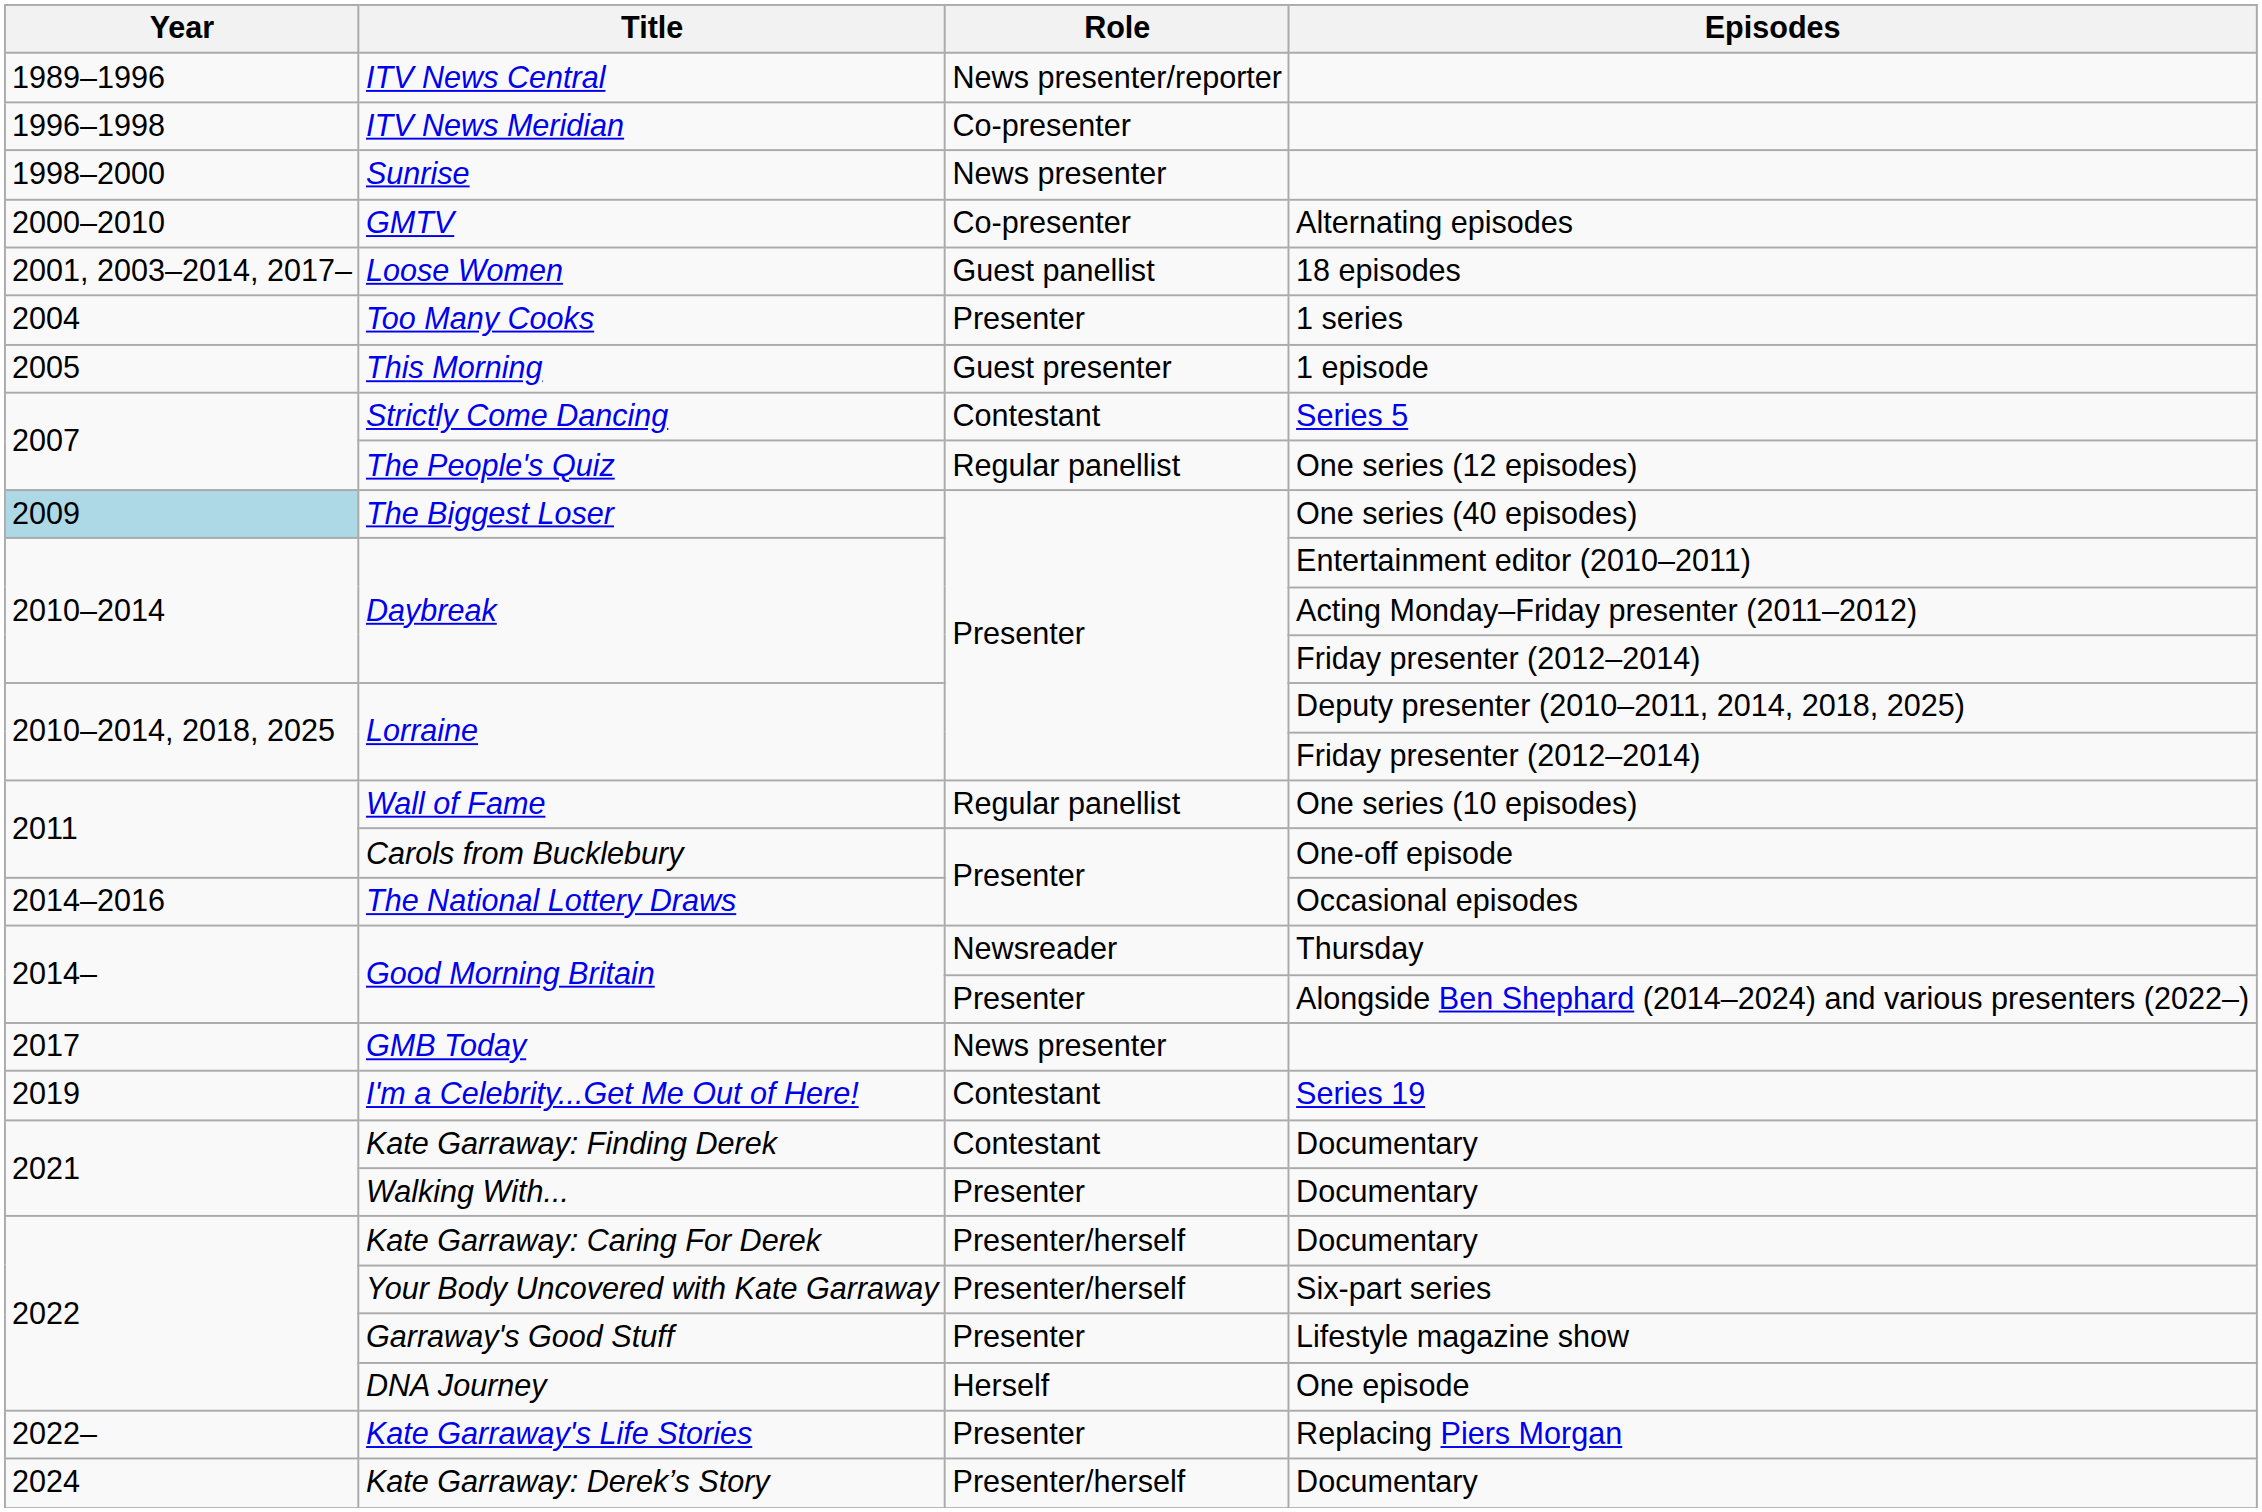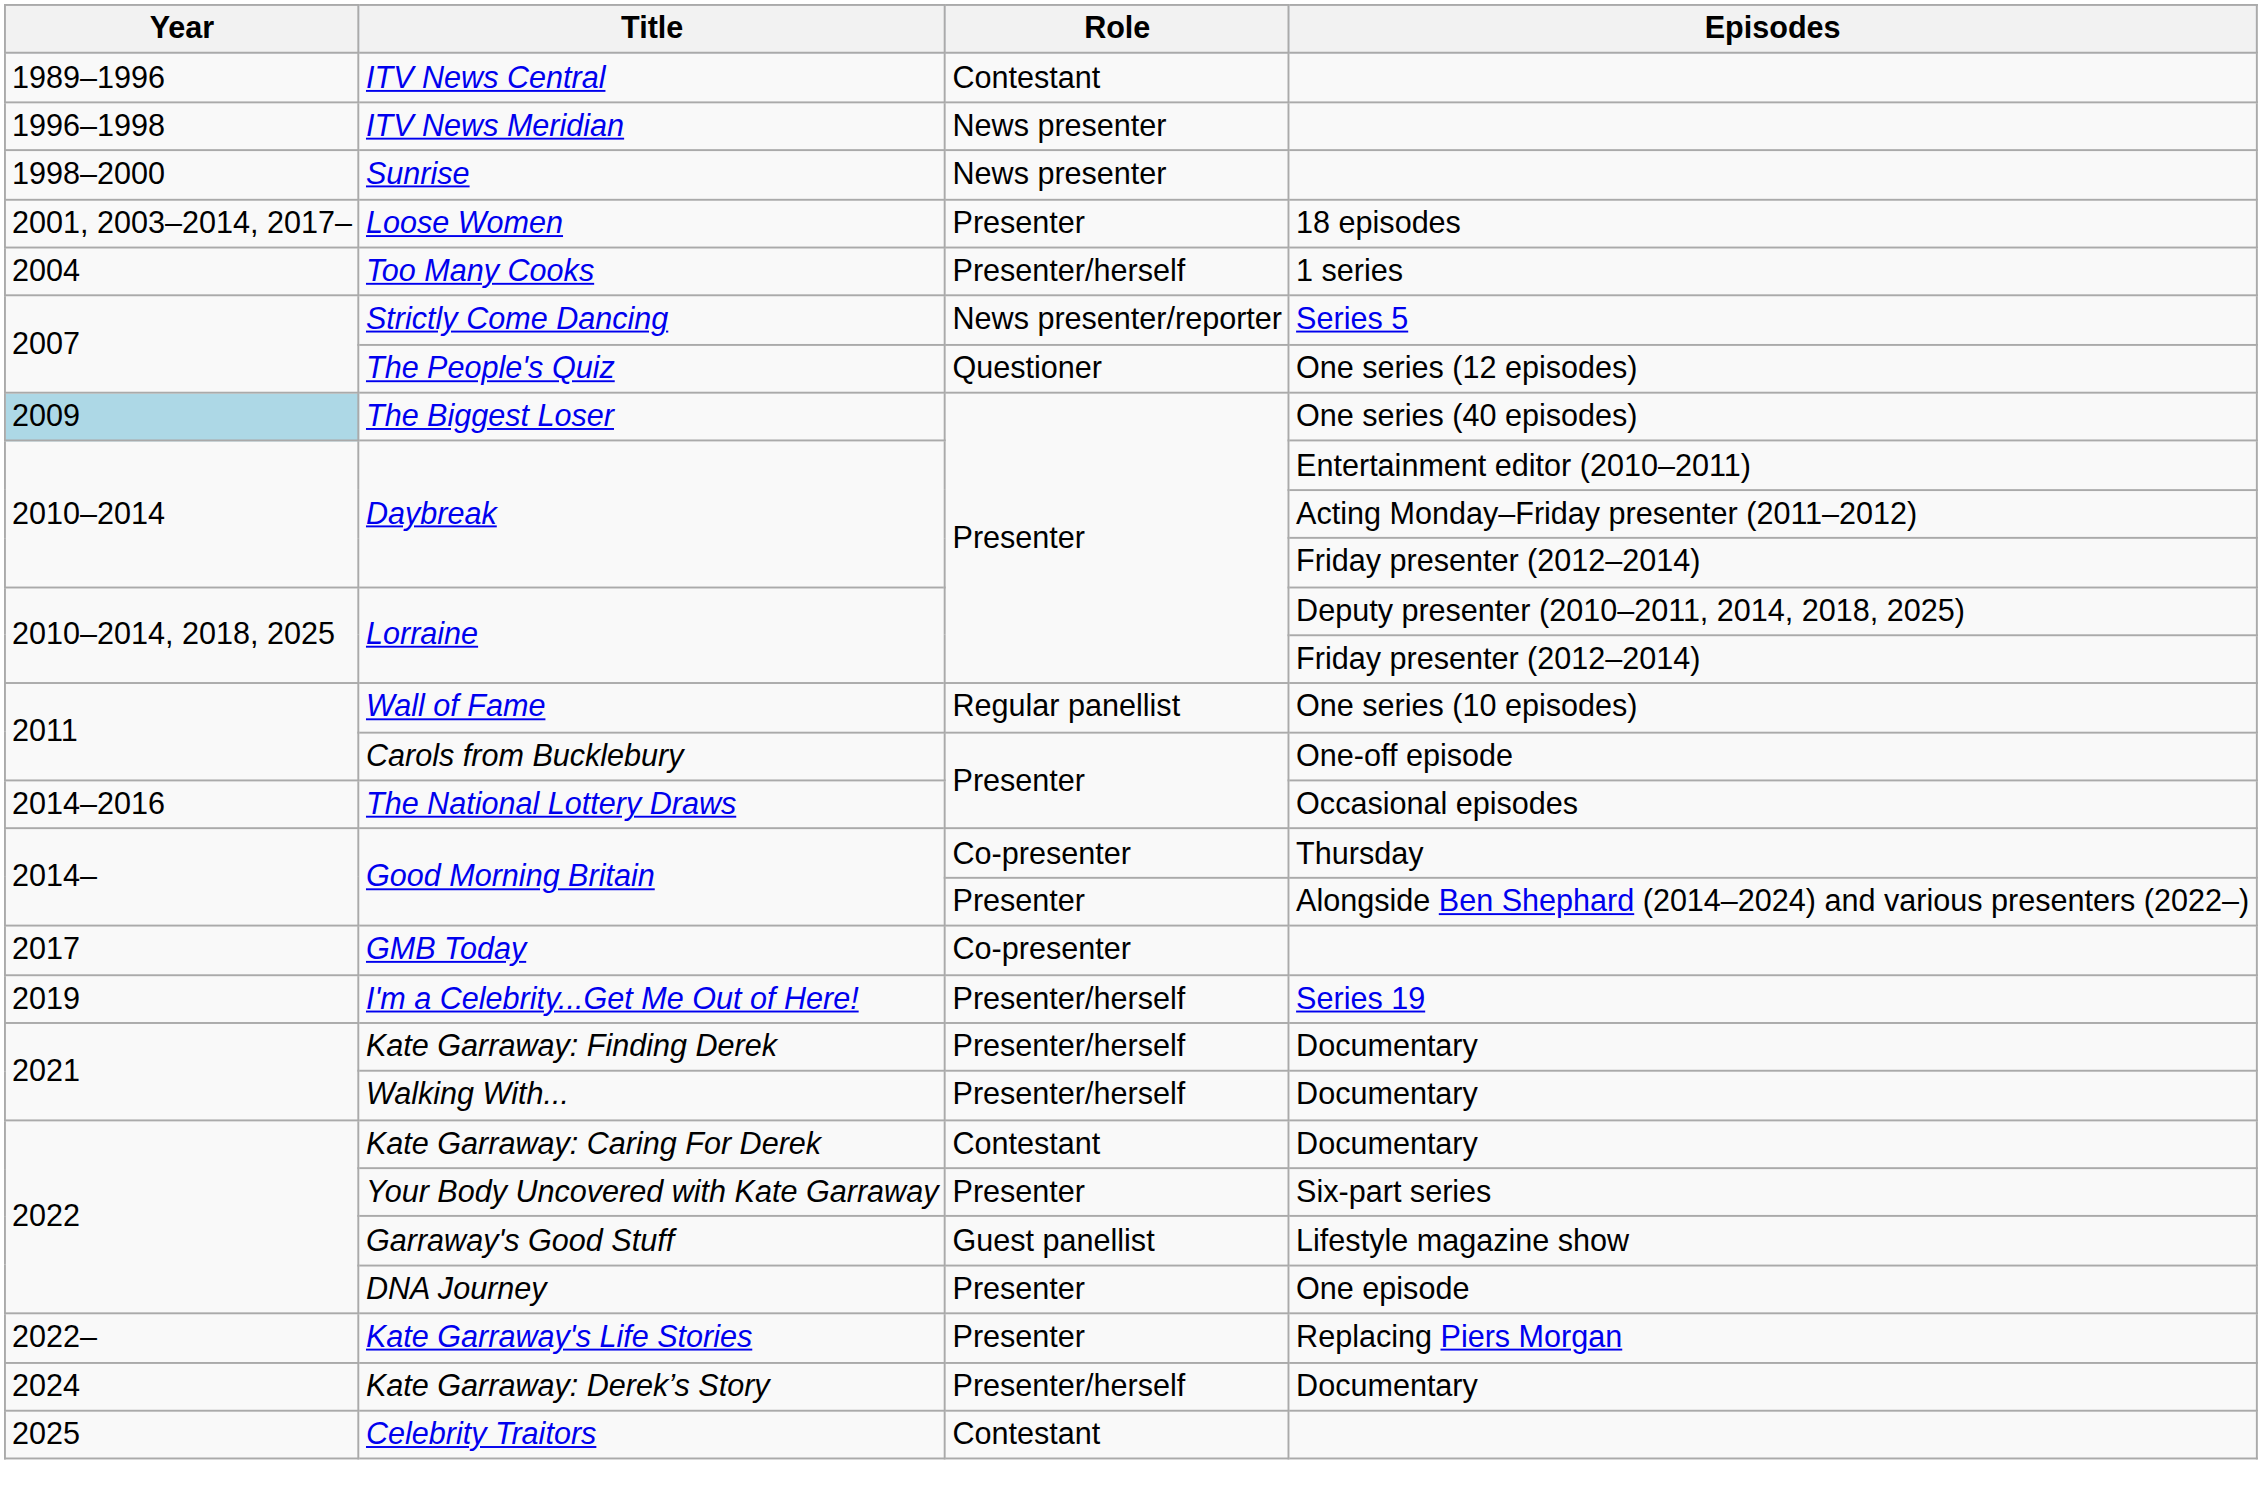 <table class="wikitable">
 <tr style="background:#b0c4de; text-align:center;">
 <th>Year</th>
 <th>Title</th>
 <th>Role</th>
 <th>Episodes</th>
 </tr>
 <tr>
 <td>1989–1996</td>
 <td><em><a href='#'>ITV News Central</a></em></td>
-<td>News presenter/reporter</td>
+<td>Contestant</td>
 <td></td>
 </tr>
 <tr>
 <td>1996–1998</td>
 <td><em><a href='#'>ITV News Meridian</a></em></td>
-<td>Co-presenter</td>
+<td>News presenter</td>
 <td></td>
 </tr>
 <tr>
 <td>1998–2000</td>
 <td><em><a href='#'>Sunrise</a></em></td>
 <td>News presenter</td>
 <td></td>
 </tr>
 <tr>
-<td>2000–2010</td>
-<td><em><a href='#'>GMTV</a></em></td>
-<td>Co-presenter</td>
-<td>Alternating episodes</td>
-</tr>
-<tr>
 <td>2001, 2003–2014, 2017–</td>
 <td><em><a href='#'>Loose Women</a></em></td>
-<td>Guest panellist</td>
+<td>Presenter</td>
 <td>18 episodes</td>
 </tr>
 <tr>
 <td>2004</td>
 <td><em><a href='#'>Too Many Cooks</a></em></td>
-<td>Presenter</td>
+<td>Presenter/herself</td>
 <td>1 series</td>
-</tr>
-<tr>
-<td>2005</td>
-<td><em><a href='#'>This Morning</a></em></td>
-<td>Guest presenter</td>
-<td>1 episode</td>
 </tr>
 <tr>
 <td rowspan=2>2007</td>
 <td><em><a href='#'>Strictly Come Dancing</a></em></td>
-<td>Contestant</td>
+<td>News presenter/reporter</td>
 <td><a href='#'>Series 5</a></td>
 </tr>
 <tr>
 <td><em><a href='#'>The People's Quiz</a></em></td>
-<td>Regular panellist</td>
+<td>Questioner</td>
 <td>One series (12 episodes)</td>
 </tr>
 <tr>
 <td style="background: lightblue;">2009</td>
 <td><em><a href='#'>The Biggest Loser</a></em></td>
 <td rowspan="6">Presenter</td>
 <td>One series (40 episodes)</td>
 </tr>
 <tr>
 <td rowspan=3>2010–2014</td>
 <td rowspan=3><em><a href='#'>Daybreak</a></em></td>
 <td>Entertainment editor (2010–2011)</td>
 </tr>
 <tr>
 <td>Acting Monday–Friday presenter (2011–2012)</td>
 </tr>
 <tr>
 <td>Friday presenter (2012–2014)</td>
 </tr>
 <tr>
 <td rowspan=2>2010–2014, 2018, 2025</td>
 <td rowspan=2><em><a href='#'>Lorraine</a></em></td>
 <td>Deputy presenter (2010–2011, 2014, 2018, 2025)</td>
 </tr>
 <tr>
 <td>Friday presenter (2012–2014)</td>
 </tr>
 <tr>
 <td rowspan="2">2011</td>
 <td><em><a href='#'>Wall of Fame</a></em></td>
 <td>Regular panellist</td>
 <td>One series (10 episodes)</td>
 </tr>
 <tr>
 <td><em>Carols from Bucklebury</em></td>
 <td rowspan="2">Presenter</td>
 <td>One-off episode</td>
 </tr>
 <tr>
 <td>2014–2016</td>
 <td><em><a href='#'>The National Lottery Draws</a></em></td>
 <td>Occasional episodes</td>
 </tr>
 <tr>
 <td rowspan=2>2014–</td>
 <td rowspan=2><em><a href='#'>Good Morning Britain</a></em></td>
-<td>Newsreader</td>
+<td>Co-presenter</td>
 <td>Thursday</td>
 </tr>
 <tr>
 <td>Presenter</td>
 <td>Alongside <a href='#'>Ben Shephard</a> (2014–2024) and various presenters (2022–)</td>
 </tr>
 <tr>
 <td>2017</td>
 <td><em><a href='#'>GMB Today</a></em></td>
-<td>News presenter</td>
+<td>Co-presenter</td>
 <td></td>
 </tr>
 <tr>
 <td>2019</td>
 <td><em><a href='#'>I'm a Celebrity...Get Me Out of Here!</a></em></td>
-<td>Contestant</td>
+<td>Presenter/herself</td>
 <td><a href='#'>Series 19</a></td>
 </tr>
 <tr>
 <td rowspan=2>2021</td>
 <td><em>Kate Garraway: Finding Derek</em></td>
-<td>Contestant</td>
+<td>Presenter/herself</td>
 <td>Documentary</td>
 </tr>
 <tr>
 <td><em>Walking With...</em></td>
-<td>Presenter</td>
+<td>Presenter/herself</td>
 <td>Documentary</td>
 </tr>
 <tr>
 <td rowspan="4">2022</td>
 <td><em>Kate Garraway: Caring For Derek</em></td>
-<td>Presenter/herself</td>
+<td>Contestant</td>
 <td>Documentary</td>
 </tr>
 <tr>
 <td><em>Your Body Uncovered with Kate Garraway</em></td>
-<td>Presenter/herself</td>
+<td>Presenter</td>
 <td>Six-part series</td>
 </tr>
 <tr>
 <td><em>Garraway's Good Stuff</em></td>
-<td>Presenter</td>
+<td>Guest panellist</td>
 <td>Lifestyle magazine show</td>
 </tr>
 <tr>
 <td><em>DNA Journey</em></td>
-<td>Herself</td>
+<td>Presenter</td>
 <td>One episode</td>
 </tr>
 <tr>
 <td>2022–</td>
 <td><em><a href='#'>Kate Garraway's Life Stories</a></em></td>
 <td>Presenter</td>
 <td>Replacing <a href='#'>Piers Morgan</a></td>
 </tr>
 <tr>
 <td>2024</td>
 <td><em>Kate Garraway: Derek’s Story</em></td>
 <td>Presenter/herself</td>
 <td>Documentary</td>
 </tr>
+<tr>
+<td>2025</td>
+<td><em><a href='#'>Celebrity Traitors</a></em></td>
+<td>Contestant</td>
+<td></td>
+</tr>
 </table>
